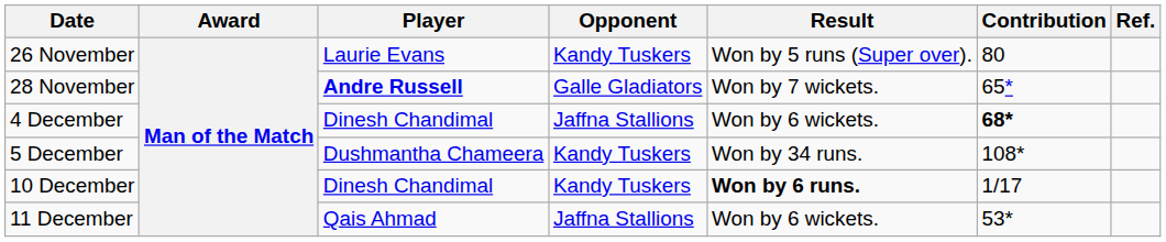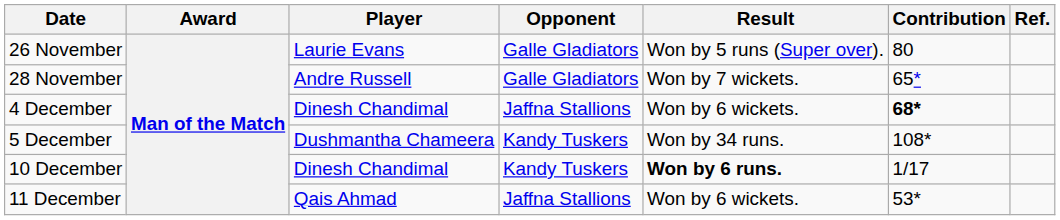 <table class="wikitable">
 <tr>
 <th>Date</th>
 <th>Award</th>
 <th>Player</th>
 <th>Opponent</th>
 <th>Result</th>
 <th>Contribution</th>
 <th>Ref.</th>
 </tr>
 <tr>
 <td>26 November</td>
 <th rowspan="6"><a href='#'>Man of the Match</a></th>
 <td><a href='#'>Laurie Evans</a></td>
-<td><a href='#'>Kandy Tuskers</a></td>
+<td><a href='#'>Galle Gladiators</a></td>
 <td>Won by 5 runs (<a href='#'>Super over</a>).</td>
 <td>80 </td>
 <td></td>
 </tr>
 <tr>
 <td>28 November</td>
-<td><strong><a href='#'>Andre Russell</a></strong></td>
+<td><a href='#'>Andre Russell</a></td>
 <td><a href='#'>Galle Gladiators</a></td>
 <td>Won by 7 wickets.</td>
 <td>65<a href='#'>*</a> </td>
 <td></td>
 </tr>
 <tr>
 <td>4 December</td>
 <td><a href='#'>Dinesh Chandimal</a></td>
 <td><a href='#'>Jaffna Stallions</a></td>
 <td>Won by 6 wickets.</td>
 <td><strong>68* </strong></td>
 <td></td>
 </tr>
 <tr>
 <td>5 December</td>
 <td><a href='#'>Dushmantha Chameera</a></td>
 <td><a href='#'>Kandy Tuskers</a></td>
 <td>Won by 34 runs.</td>
 <td>108*</td>
 <td></td>
 </tr>
 <tr>
 <td>10 December</td>
 <td><a href='#'>Dinesh Chandimal</a></td>
 <td><a href='#'>Kandy Tuskers</a></td>
 <td><strong>Won by 6 runs.</strong></td>
 <td>1/17</td>
 <td></td>
 </tr>
 <tr>
 <td>11 December</td>
 <td><a href='#'>Qais Ahmad</a></td>
 <td><a href='#'>Jaffna Stallions</a></td>
 <td>Won by 6 wickets.</td>
 <td>53* </td>
 <td></td>
 </tr>
 </table>
